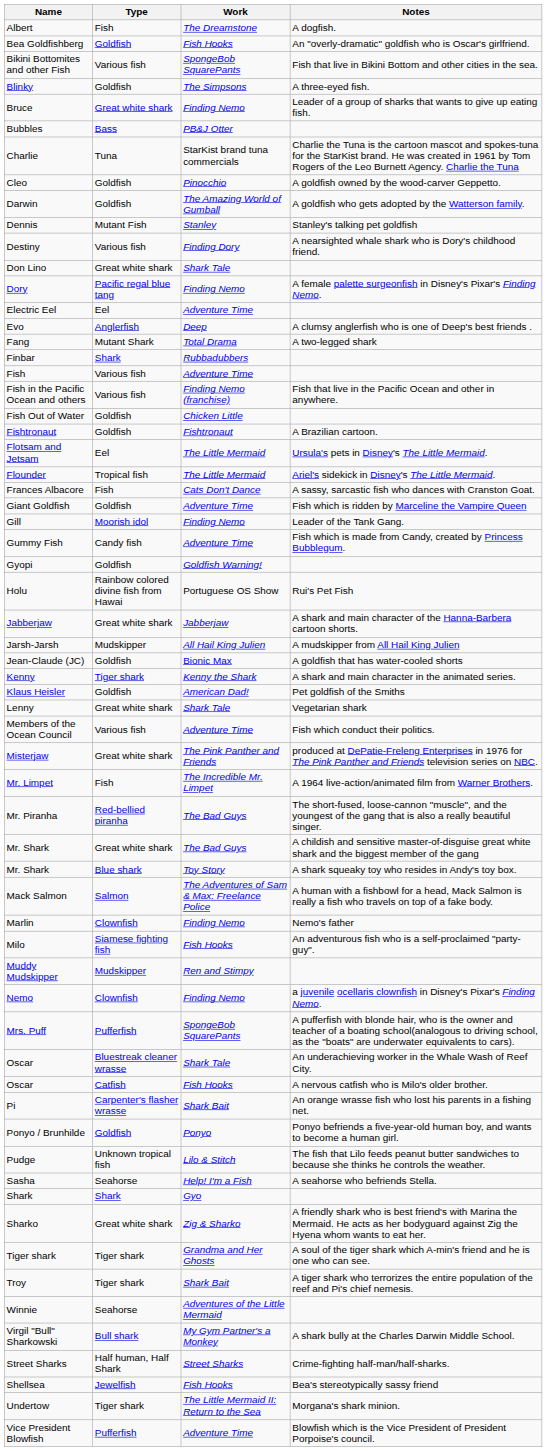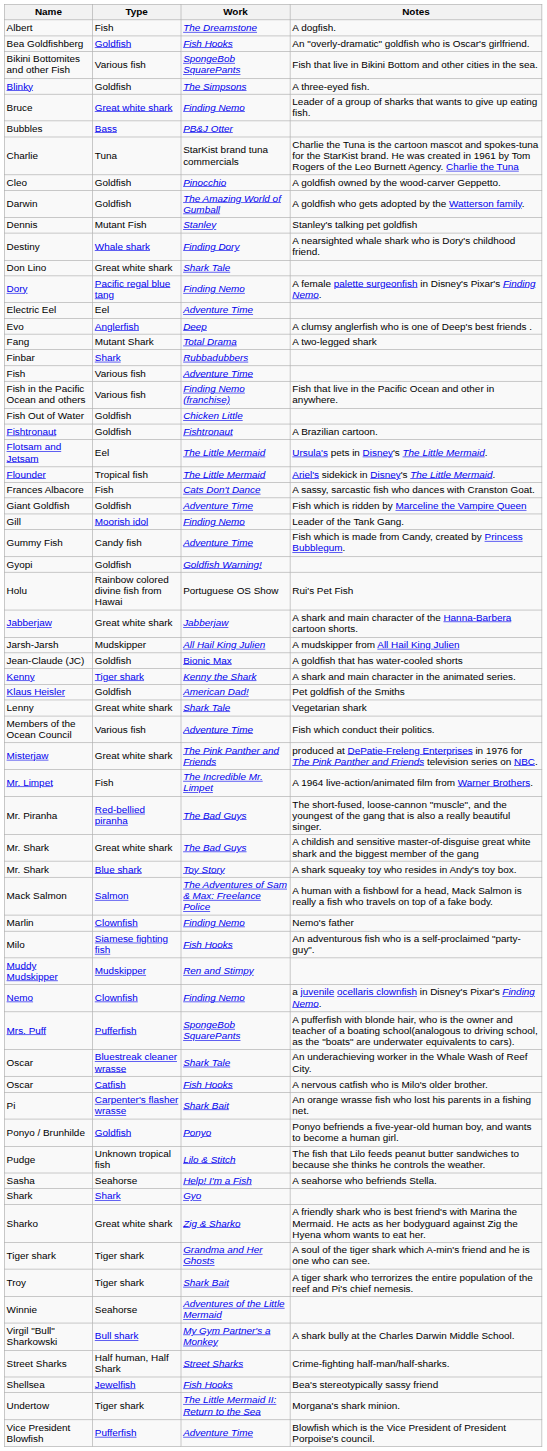 <table class="wikitable sortable">
 <tr>
 <th>Name</th>
 <th>Type</th>
 <th>Work</th>
 <th>Notes</th>
 </tr>
 <tr>
 <td>Albert</td>
 <td>Fish</td>
 <td><em><a href='#'>The Dreamstone</a></em></td>
 <td>A dogfish.</td>
 </tr>
 <tr>
 <td>Bea Goldfishberg</td>
 <td><a href='#'>Goldfish</a></td>
 <td><em><a href='#'>Fish Hooks</a></em></td>
 <td>An "overly-dramatic" goldfish who is Oscar's girlfriend.</td>
 </tr>
 <tr>
 <td>Bikini Bottomites and other Fish</td>
 <td>Various fish</td>
 <td><em><a href='#'>SpongeBob SquarePants</a></em></td>
 <td>Fish that live in Bikini Bottom and other cities in the sea.</td>
 </tr>
 <tr>
 <td><a href='#'>Blinky</a></td>
 <td>Goldfish</td>
 <td><em><a href='#'>The Simpsons</a></em></td>
 <td>A three-eyed fish.</td>
 </tr>
 <tr>
 <td>Bruce</td>
 <td><a href='#'>Great white shark</a></td>
 <td><em><a href='#'>Finding Nemo</a></em></td>
 <td>Leader of a group of sharks that wants to give up eating fish.</td>
 </tr>
 <tr>
 <td>Bubbles</td>
 <td><a href='#'>Bass</a></td>
 <td><em><a href='#'>PB&J Otter</a></em></td>
 <td></td>
 </tr>
 <tr>
 <td>Charlie</td>
 <td>Tuna</td>
 <td>StarKist brand tuna commercials</td>
 <td>Charlie the Tuna is the cartoon mascot and spokes-tuna for the StarKist brand. He was created in 1961 by Tom Rogers of the Leo Burnett Agency. <a href='#'>Charlie the Tuna</a></td>
 </tr>
 <tr>
 <td>Cleo</td>
 <td>Goldfish</td>
 <td><em><a href='#'>Pinocchio</a></em></td>
 <td>A goldfish owned by the wood-carver Geppetto.</td>
 </tr>
 <tr>
 <td>Darwin</td>
 <td>Goldfish</td>
 <td><em><a href='#'>The Amazing World of Gumball</a></em></td>
 <td>A goldfish who gets adopted by the <a href='#'>Watterson family</a>.</td>
 </tr>
 <tr>
 <td>Dennis</td>
 <td>Mutant Fish</td>
 <td><em><a href='#'>Stanley</a></em></td>
 <td>Stanley's talking pet goldfish</td>
 </tr>
 <tr>
 <td>Destiny</td>
-<td>Various fish</td>
+<td><a href='#'>Whale shark</a></td>
 <td><em><a href='#'>Finding Dory</a></em></td>
 <td>A nearsighted whale shark who is Dory's childhood friend.</td>
 </tr>
 <tr>
 <td>Don Lino</td>
 <td>Great white shark</td>
 <td><em><a href='#'>Shark Tale</a></em></td>
 <td></td>
 </tr>
 <tr>
 <td><a href='#'>Dory</a></td>
 <td><a href='#'>Pacific regal blue tang</a></td>
 <td><em><a href='#'>Finding Nemo</a></em></td>
 <td>A female <a href='#'>palette surgeonfish</a> in Disney's Pixar's <em><a href='#'>Finding Nemo</a></em>.</td>
 </tr>
 <tr>
 <td>Electric Eel</td>
 <td>Eel</td>
 <td><em><a href='#'>Adventure Time</a></em></td>
 <td></td>
 </tr>
 <tr>
 <td>Evo</td>
 <td><a href='#'>Anglerfish</a></td>
 <td><em><a href='#'>Deep</a></em></td>
 <td>A clumsy anglerfish who is one of Deep's best friends .</td>
 </tr>
 <tr>
 <td>Fang</td>
 <td>Mutant Shark</td>
 <td><em><a href='#'>Total Drama</a></em></td>
 <td>A two-legged shark</td>
 </tr>
 <tr>
 <td>Finbar</td>
 <td><a href='#'>Shark</a></td>
 <td><em><a href='#'>Rubbadubbers</a></em></td>
 <td></td>
 </tr>
 <tr>
 <td>Fish</td>
 <td>Various fish</td>
 <td><em><a href='#'>Adventure Time</a></em></td>
 <td></td>
 </tr>
 <tr>
 <td>Fish in the Pacific Ocean and others</td>
 <td>Various fish</td>
 <td><em><a href='#'>Finding Nemo (franchise)</a></em></td>
 <td>Fish that live in the Pacific Ocean and other in anywhere.</td>
 </tr>
 <tr>
 <td>Fish Out of Water</td>
 <td>Goldfish</td>
 <td><em><a href='#'>Chicken Little</a></em></td>
 <td></td>
 </tr>
 <tr>
 <td><a href='#'>Fishtronaut</a></td>
 <td>Goldfish</td>
 <td><em><a href='#'>Fishtronaut</a></em></td>
 <td>A Brazilian cartoon.</td>
 </tr>
 <tr>
 <td><a href='#'>Flotsam and Jetsam</a></td>
 <td>Eel</td>
 <td><em><a href='#'>The Little Mermaid</a></em></td>
 <td><a href='#'>Ursula's</a> pets in <a href='#'>Disney</a>'s <em><a href='#'>The Little Mermaid</a></em>.</td>
 </tr>
 <tr>
 <td><a href='#'>Flounder</a></td>
 <td>Tropical fish</td>
 <td><em><a href='#'>The Little Mermaid</a></em></td>
 <td><a href='#'>Ariel's</a> sidekick in <a href='#'>Disney</a>'s <em><a href='#'>The Little Mermaid</a></em>.</td>
 </tr>
 <tr>
 <td>Frances Albacore</td>
 <td>Fish</td>
 <td><em><a href='#'>Cats Don't Dance</a></em></td>
 <td>A sassy, sarcastic fish who dances with Cranston Goat.</td>
 </tr>
 <tr>
 <td>Giant Goldfish</td>
 <td>Goldfish</td>
 <td><em><a href='#'>Adventure Time</a></em></td>
 <td>Fish which is ridden by <a href='#'>Marceline the Vampire Queen</a></td>
 </tr>
 <tr>
 <td>Gill</td>
 <td><a href='#'>Moorish idol</a></td>
 <td><em><a href='#'>Finding Nemo</a></em></td>
 <td>Leader of the Tank Gang.</td>
 </tr>
 <tr>
 <td>Gummy Fish</td>
 <td>Candy fish</td>
 <td><em><a href='#'>Adventure Time</a></em></td>
 <td>Fish which is made from Candy, created by <a href='#'>Princess Bubblegum</a>.</td>
 </tr>
 <tr>
 <td>Gyopi</td>
 <td>Goldfish</td>
 <td><em><a href='#'>Goldfish Warning!</a></em></td>
 <td></td>
 </tr>
 <tr>
 <td>Holu</td>
 <td>Rainbow colored divine fish from Hawai</td>
 <td>Portuguese OS Show</td>
 <td>Rui's Pet Fish</td>
 </tr>
 <tr>
 <td><a href='#'>Jabberjaw</a></td>
 <td>Great white shark</td>
 <td><em><a href='#'>Jabberjaw</a></em></td>
 <td>A shark and main character of the <a href='#'>Hanna-Barbera</a> cartoon shorts.</td>
 </tr>
 <tr>
 <td>Jarsh-Jarsh</td>
 <td>Mudskipper</td>
 <td><em><a href='#'>All Hail King Julien</a></em></td>
 <td>A mudskipper from <a href='#'>All Hail King Julien</a></td>
 </tr>
 <tr>
 <td>Jean-Claude (JC)</td>
 <td>Goldfish</td>
 <td><a href='#'>Bionic Max</a></td>
 <td>A goldfish that has water-cooled shorts</td>
 </tr>
 <tr>
 <td><a href='#'>Kenny</a></td>
 <td><a href='#'>Tiger shark</a></td>
 <td><em><a href='#'>Kenny the Shark</a></em></td>
 <td>A shark and main character in the animated series.</td>
 </tr>
 <tr>
 <td><a href='#'>Klaus Heisler</a></td>
 <td>Goldfish</td>
 <td><em><a href='#'>American Dad!</a></em></td>
 <td>Pet goldfish of the Smiths</td>
 </tr>
 <tr>
 <td>Lenny</td>
 <td>Great white shark</td>
 <td><em><a href='#'>Shark Tale</a></em></td>
 <td>Vegetarian shark</td>
 </tr>
 <tr>
 <td>Members of the Ocean Council</td>
 <td>Various fish</td>
 <td><em><a href='#'>Adventure Time</a></em></td>
 <td>Fish which conduct their politics.</td>
 </tr>
 <tr>
 <td><a href='#'>Misterjaw</a></td>
 <td>Great white shark</td>
 <td><em><a href='#'>The Pink Panther and Friends</a></em></td>
 <td>produced at <a href='#'>DePatie-Freleng Enterprises</a> in 1976 for <em><a href='#'>The Pink Panther and Friends</a></em> television series on <a href='#'>NBC</a>.</td>
 </tr>
 <tr>
 <td><a href='#'>Mr. Limpet</a></td>
 <td>Fish</td>
 <td><em><a href='#'>The Incredible Mr. Limpet</a></em></td>
 <td>A 1964 live-action/animated film from <a href='#'>Warner Brothers</a>.</td>
 </tr>
 <tr>
 <td>Mr. Piranha</td>
 <td><a href='#'>Red-bellied piranha</a></td>
 <td><em><a href='#'>The Bad Guys</a></em></td>
 <td>The short-fused, loose-cannon "muscle", and the youngest of the gang that is also a really beautiful singer.</td>
 </tr>
 <tr>
 <td>Mr. Shark</td>
 <td>Great white shark</td>
 <td><em><a href='#'>The Bad Guys</a></em></td>
 <td>A childish and sensitive master-of-disguise great white shark and the biggest member of the gang</td>
 </tr>
 <tr>
 <td>Mr. Shark</td>
 <td><a href='#'>Blue shark</a></td>
 <td><em><a href='#'>Toy Story</a></em></td>
 <td>A shark squeaky toy who resides in Andy's toy box.</td>
 </tr>
 <tr>
 <td>Mack Salmon</td>
 <td><a href='#'>Salmon</a></td>
 <td><em><a href='#'>The Adventures of Sam & Max: Freelance Police</a></em></td>
 <td>A human with a fishbowl for a head, Mack Salmon is really a fish who travels on top of a fake body.</td>
 </tr>
 <tr>
 <td>Marlin</td>
 <td><a href='#'>Clownfish</a></td>
 <td><em><a href='#'>Finding Nemo</a></em></td>
 <td>Nemo's father</td>
 </tr>
 <tr>
 <td>Milo</td>
 <td><a href='#'>Siamese fighting fish</a></td>
 <td><em><a href='#'>Fish Hooks</a></em></td>
 <td>An adventurous fish who is a self-proclaimed "party-guy".</td>
 </tr>
 <tr>
 <td><a href='#'>Muddy Mudskipper</a></td>
 <td><a href='#'>Mudskipper</a></td>
 <td><em><a href='#'>Ren and Stimpy</a></em></td>
 <td></td>
 </tr>
 <tr>
 <td><a href='#'>Nemo</a></td>
 <td><a href='#'>Clownfish</a></td>
 <td><em><a href='#'>Finding Nemo</a></em></td>
 <td>a <a href='#'>juvenile</a> <a href='#'>ocellaris clownfish</a> in Disney's Pixar's <em><a href='#'>Finding Nemo</a></em>.</td>
 </tr>
 <tr>
 <td><a href='#'>Mrs. Puff</a></td>
 <td><a href='#'>Pufferfish</a></td>
 <td><em><a href='#'>SpongeBob SquarePants</a></em></td>
 <td>A pufferfish with blonde hair, who is the owner and teacher of a boating school(analogous to driving school, as the "boats" are underwater equivalents to cars).</td>
 </tr>
 <tr>
 <td>Oscar</td>
 <td><a href='#'>Bluestreak cleaner wrasse</a></td>
 <td><em><a href='#'>Shark Tale</a></em></td>
 <td>An underachieving worker in the Whale Wash of Reef City.</td>
 </tr>
 <tr>
 <td>Oscar</td>
 <td><a href='#'>Catfish</a></td>
 <td><em><a href='#'>Fish Hooks</a></em></td>
 <td>A nervous catfish who is Milo's older brother.</td>
 </tr>
 <tr>
 <td>Pi</td>
 <td><a href='#'>Carpenter's flasher wrasse</a></td>
 <td><em><a href='#'>Shark Bait</a></em></td>
 <td>An orange wrasse fish who lost his parents in a fishing net.</td>
 </tr>
 <tr>
 <td>Ponyo / Brunhilde</td>
 <td><a href='#'>Goldfish</a></td>
 <td><em><a href='#'>Ponyo</a></em></td>
 <td>Ponyo befriends a five-year-old human boy, and wants to become a human girl.</td>
 </tr>
 <tr>
 <td>Pudge</td>
 <td>Unknown tropical fish</td>
 <td><em><a href='#'>Lilo & Stitch</a></em></td>
 <td>The fish that Lilo feeds peanut butter sandwiches to because she thinks he controls the weather.</td>
 </tr>
 <tr>
 <td>Sasha</td>
 <td>Seahorse</td>
 <td><em><a href='#'>Help! I'm a Fish</a></em></td>
 <td>A seahorse who befriends Stella.</td>
 </tr>
 <tr>
 <td>Shark</td>
 <td><a href='#'>Shark</a></td>
 <td><em><a href='#'>Gyo</a></em></td>
 <td></td>
 </tr>
 <tr>
 <td>Sharko</td>
 <td>Great white shark</td>
 <td><em><a href='#'>Zig & Sharko</a></em></td>
 <td>A friendly shark who is best friend's with Marina the Mermaid. He acts as her bodyguard against Zig the Hyena whom wants to eat her.</td>
 </tr>
 <tr>
 <td>Tiger shark</td>
 <td>Tiger shark</td>
 <td><em><a href='#'>Grandma and Her Ghosts</a></em></td>
 <td>A soul of the tiger shark which A-min's friend and he is one who can see.</td>
 </tr>
 <tr>
 <td>Troy</td>
 <td>Tiger shark</td>
 <td><em><a href='#'>Shark Bait</a></em></td>
 <td>A tiger shark who terrorizes the entire population of the reef and Pi's chief nemesis.</td>
 </tr>
 <tr>
 <td>Winnie</td>
 <td>Seahorse</td>
 <td><em><a href='#'>Adventures of the Little Mermaid</a></em></td>
 <td></td>
 </tr>
 <tr>
 <td>Virgil "Bull" Sharkowski</td>
 <td><a href='#'>Bull shark</a></td>
 <td><em><a href='#'>My Gym Partner's a Monkey</a></em></td>
 <td>A shark bully at the Charles Darwin Middle School.</td>
 </tr>
 <tr>
 <td>Street Sharks</td>
 <td>Half human, Half Shark</td>
 <td><em><a href='#'>Street Sharks</a></em></td>
 <td>Crime-fighting half-man/half-sharks.</td>
 </tr>
 <tr>
 <td>Shellsea</td>
 <td><a href='#'>Jewelfish</a></td>
 <td><em><a href='#'>Fish Hooks</a></em></td>
 <td>Bea's stereotypically sassy friend</td>
 </tr>
 <tr>
 <td>Undertow</td>
 <td>Tiger shark</td>
 <td><em><a href='#'>The Little Mermaid II: Return to the Sea</a></em></td>
 <td>Morgana's shark minion.</td>
 </tr>
 <tr>
 <td>Vice President Blowfish</td>
 <td><a href='#'>Pufferfish</a></td>
 <td><em><a href='#'>Adventure Time</a></em></td>
 <td>Blowfish which is the Vice President of President Porpoise's council.</td>
 </tr>
 </table>
